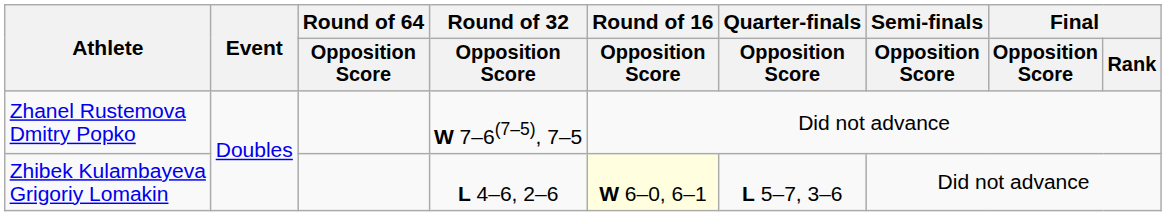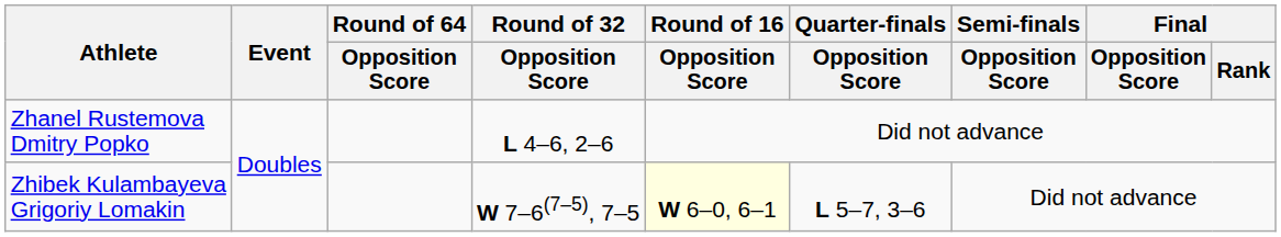 <table class=wikitable style="font-size:90%; text-align:center;">
 <tr>
 <th rowspan="2">Athlete</th>
 <th rowspan="2">Event</th>
 <th>Round of 64</th>
 <th>Round of 32</th>
 <th>Round of 16</th>
 <th>Quarter-finals</th>
 <th>Semi-finals</th>
 <th colspan=2>Final</th>
 </tr>
 <tr style="font-size:95%">
 <th>Opposition<br>Score</th>
 <th>Opposition<br>Score</th>
 <th>Opposition<br>Score</th>
 <th>Opposition<br>Score</th>
 <th>Opposition<br>Score</th>
 <th>Opposition<br>Score</th>
 <th>Rank</th>
 </tr>
 <tr>
 <td align=left><a href='#'>Zhanel Rustemova</a><br><a href='#'>Dmitry Popko</a></td>
 <td align=left rowspan=2><a href='#'>Doubles</a></td>
 <td></td>
-<td><br><strong>W</strong> 7–6<sup>(7–5)</sup>, 7–5</td>
+<td><br><strong>L</strong> 4–6, 2–6</td>
 <td colspan=5>Did not advance</td>
 </tr>
 <tr>
 <td align=left><a href='#'>Zhibek Kulambayeva</a><br><a href='#'>Grigoriy Lomakin</a></td>
 <td></td>
-<td><br><strong>L</strong> 4–6, 2–6</td>
+<td><br><strong>W</strong> 7–6<sup>(7–5)</sup>, 7–5</td>
 <td style="background: lightyellow;"><br><strong>W</strong> 6–0, 6–1</td>
 <td><br><strong>L</strong> 5–7, 3–6</td>
 <td colspan=3>Did not advance</td>
 </tr>
 </table>
